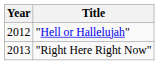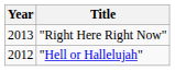 <table class="wikitable">
 <tr>
 <th>Year</th>
 <th>Title</th>
 </tr>
 <tr>
+<td>2013</td>
+<td>"Right Here Right Now"</td>
+</tr>
+<tr>
 <td>2012</td>
 <td>"<a href='#'>Hell or Hallelujah</a>"</td>
 </tr>
-<tr>
-<td>2013</td>
-<td>"Right Here Right Now"</td>
-</tr>
 </table>
